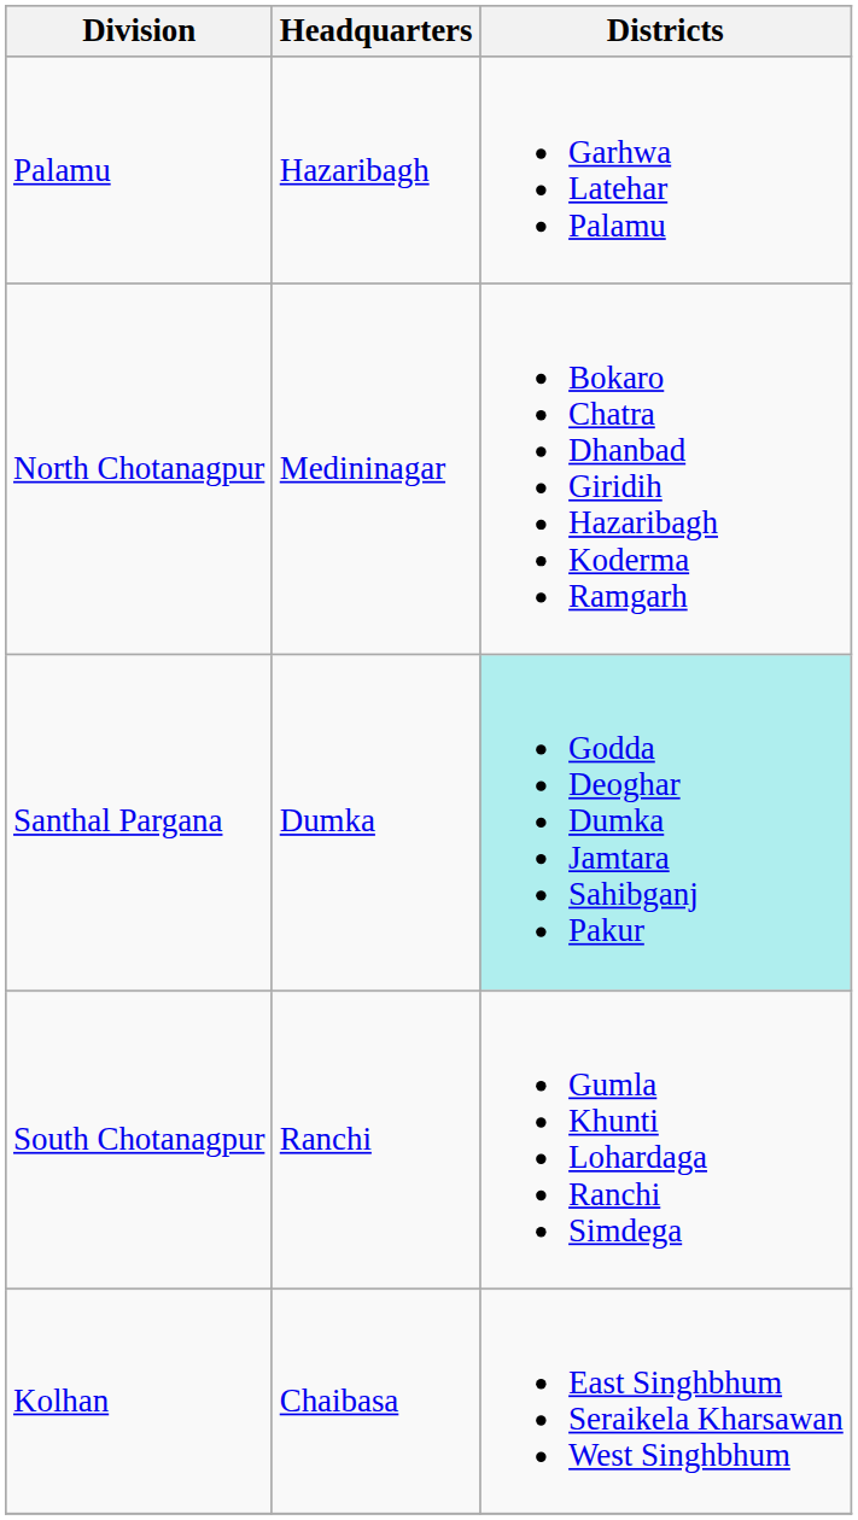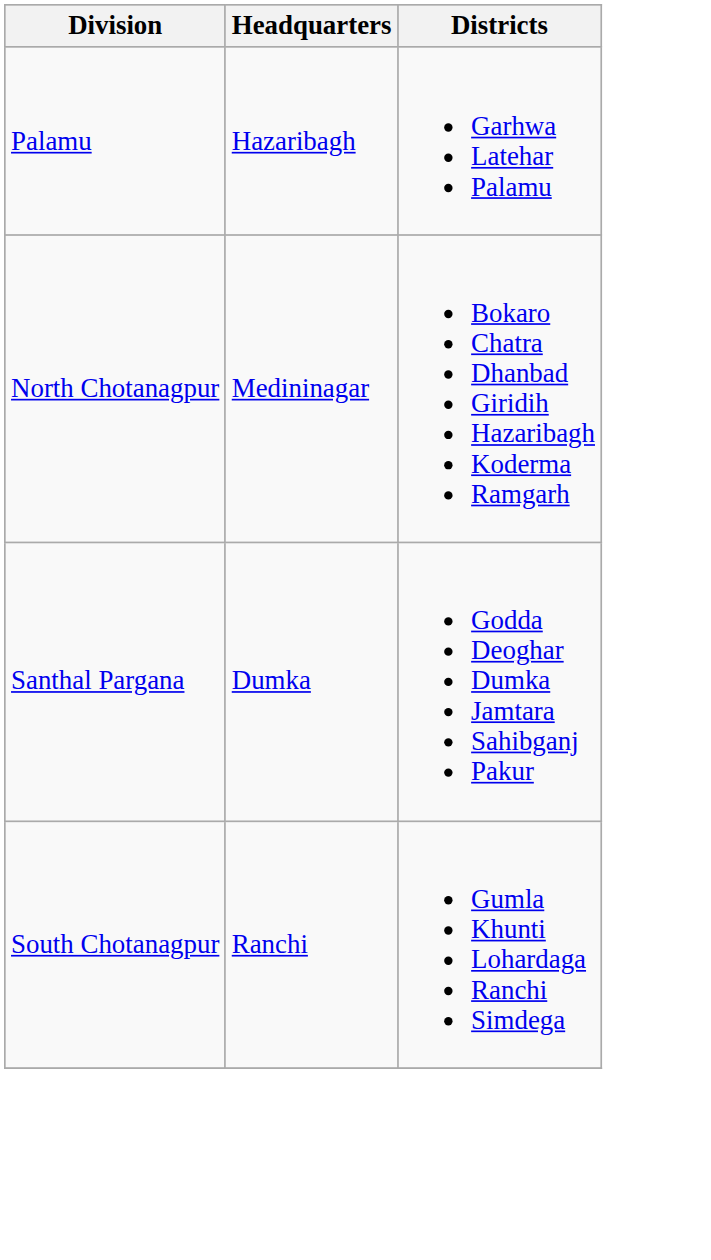 <table class="wikitable">
 <tr>
 <th>Division</th>
 <th>Headquarters</th>
 <th>Districts</th>
 </tr>
 <tr>
 <td><a href='#'>Palamu</a></td>
 <td><a href='#'>Hazaribagh</a></td>
 <td><br><ul><li><a href='#'>Garhwa</a></li><li><a href='#'>Latehar</a></li><li><a href='#'>Palamu</a></li></ul></td>
 </tr>
 <tr>
 <td><a href='#'>North Chotanagpur</a></td>
 <td><a href='#'>Medininagar</a></td>
 <td><br><ul><li><a href='#'>Bokaro</a></li><li><a href='#'>Chatra</a></li><li><a href='#'>Dhanbad</a></li><li><a href='#'>Giridih</a></li><li><a href='#'>Hazaribagh</a></li><li><a href='#'>Koderma</a></li><li><a href='#'>Ramgarh</a></li></ul></td>
 </tr>
 <tr>
 <td><a href='#'>Santhal Pargana</a></td>
 <td><a href='#'>Dumka</a></td>
-<td style="background: paleturquoise;"><br><ul><li><a href='#'>Godda</a></li><li><a href='#'>Deoghar</a></li><li><a href='#'>Dumka</a></li><li><a href='#'>Jamtara</a></li><li><a href='#'>Sahibganj</a></li><li><a href='#'>Pakur</a></li></ul></td>
+<td><br><ul><li><a href='#'>Godda</a></li><li><a href='#'>Deoghar</a></li><li><a href='#'>Dumka</a></li><li><a href='#'>Jamtara</a></li><li><a href='#'>Sahibganj</a></li><li><a href='#'>Pakur</a></li></ul></td>
 </tr>
 <tr>
 <td><a href='#'>South Chotanagpur</a></td>
 <td><a href='#'>Ranchi</a></td>
 <td><br><ul><li><a href='#'>Gumla</a></li><li><a href='#'>Khunti</a></li><li><a href='#'>Lohardaga</a></li><li><a href='#'>Ranchi</a></li><li><a href='#'>Simdega</a></li></ul></td>
 </tr>
 <tr>
-<td><a href='#'>Kolhan</a></td>
-<td><a href='#'>Chaibasa</a></td>
-<td><br><ul><li><a href='#'>East Singhbhum</a></li><li><a href='#'>Seraikela Kharsawan</a></li><li><a href='#'>West Singhbhum</a></li></ul></td>
-</tr>
-<tr>
 </tr>
 </table>
